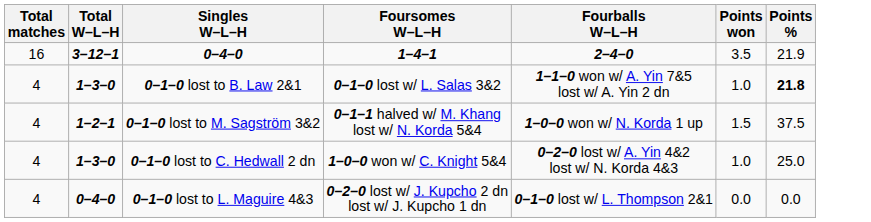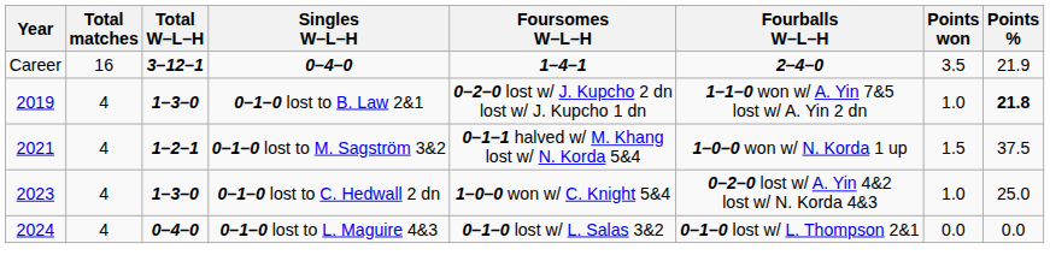 <table class="wikitable"; style="text-align: center; font-size: 95%;">
 <tr>
+<th>Year</th>
 <th>Total<br>matches</th>
 <th>Total<br>W–L–H</th>
 <th>Singles<br>W–L–H</th>
 <th>Foursomes<br>W–L–H</th>
 <th>Fourballs<br>W–L–H</th>
 <th>Points<br>won</th>
 <th>Points<br>%</th>
 </tr>
 <tr>
+<td>Career</td>
 <td>16</td>
 <td><strong><em>3–12–1</em></strong></td>
 <td><strong><em>0–4–0</em></strong></td>
 <td><strong><em>1–4–1</em></strong></td>
 <td><strong><em>2–4–0</em></strong></td>
 <td>3.5</td>
 <td>21.9</td>
 </tr>
 <tr>
+<td><a href='#'>2019</a></td>
 <td>4</td>
 <td><strong><em>1–3–0</em></strong></td>
 <td><strong><em>0–1–0</em></strong> lost to <a href='#'>B. Law</a> 2&1</td>
-<td><strong><em>0–1–0</em></strong> lost w/ <a href='#'>L. Salas</a> 3&2</td>
+<td><strong><em>0–2–0</em></strong> lost w/ <a href='#'>J. Kupcho</a> 2 dn<br>lost w/ J. Kupcho 1 dn</td>
 <td><strong><em>1–1–0</em></strong> won w/ <a href='#'>A. Yin</a> 7&5 <br>lost w/ A. Yin 2 dn</td>
 <td>1.0</td>
 <td><strong>21.8</strong></td>
 </tr>
 <tr>
+<td><a href='#'>2021</a></td>
 <td>4</td>
 <td><strong><em>1–2–1</em></strong></td>
 <td><strong><em>0–1–0</em></strong> lost to <a href='#'>M. Sagström</a> 3&2</td>
 <td><strong><em>0–1–1</em></strong> halved w/ <a href='#'>M. Khang</a><br>lost w/ <a href='#'>N. Korda</a> 5&4</td>
 <td><strong><em>1–0–0</em></strong> won w/ <a href='#'>N. Korda</a> 1 up</td>
 <td>1.5</td>
 <td>37.5</td>
 </tr>
 <tr>
+<td><a href='#'>2023</a></td>
 <td>4</td>
 <td><strong><em>1–3–0</em></strong></td>
 <td><strong><em>0–1–0</em></strong> lost to <a href='#'>C. Hedwall</a> 2 dn</td>
 <td><strong><em>1–0–0</em></strong> won w/ <a href='#'>C. Knight</a> 5&4</td>
 <td><strong><em>0–2–0</em></strong> lost w/ <a href='#'>A. Yin</a> 4&2<br>lost w/ N. Korda 4&3</td>
 <td>1.0</td>
 <td>25.0</td>
 </tr>
 <tr>
+<td><a href='#'>2024</a></td>
 <td>4</td>
 <td><strong><em>0–4–0</em></strong></td>
 <td><strong><em>0–1–0</em></strong> lost to <a href='#'>L. Maguire</a> 4&3</td>
-<td><strong><em>0–2–0</em></strong> lost w/ <a href='#'>J. Kupcho</a> 2 dn<br>lost w/ J. Kupcho 1 dn</td>
+<td><strong><em>0–1–0</em></strong> lost w/ <a href='#'>L. Salas</a> 3&2</td>
 <td><strong><em>0–1–0</em></strong> lost w/ <a href='#'>L. Thompson</a> 2&1</td>
 <td>0.0</td>
 <td>0.0</td>
 </tr>
 </table>
